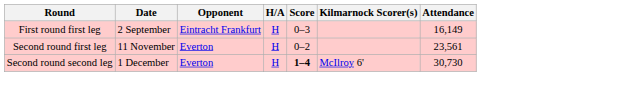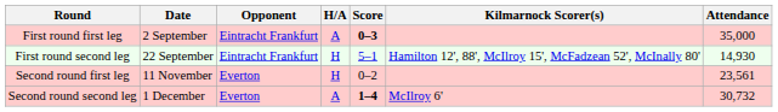 <table class="wikitable" style="text-align:center">
 <tr>
 <th>Round</th>
 <th>Date</th>
 <th>Opponent</th>
 <th>H/A</th>
 <th>Score</th>
 <th>Kilmarnock Scorer(s)</th>
 <th>Attendance</th>
 </tr>
 <tr bgcolor=#FFCCCC>
 <td>First round first leg</td>
 <td align=left>2 September</td>
 <td align=left> <a href='#'>Eintracht Frankfurt</a></td>
+<td><a href='#'>A</a></td>
+<td><strong>0–3</strong></td>
+<td align=left></td>
+<td>35,000</td>
+</tr>
+<tr bgcolor=#EEFFEE>
+<td>First round second leg</td>
+<td align=left>22 September</td>
+<td align=left> <a href='#'>Eintracht Frankfurt</a></td>
 <td><a href='#'>H</a></td>
-<td>0–3</td>
-<td align=left></td>
-<td>16,149</td>
+<td><a href='#'>5–1</a></td>
+<td align=left><a href='#'>Hamilton</a> 12', 88', <a href='#'>McIlroy</a> 15', <a href='#'>McFadzean</a> 52', <a href='#'>McInally</a> 80'</td>
+<td>14,930</td>
 </tr>
 <tr bgcolor=#FFCCCC>
 <td>Second round first leg</td>
 <td align=left>11 November</td>
 <td align=left> <a href='#'>Everton</a></td>
 <td><a href='#'>H</a></td>
 <td>0–2</td>
 <td align=left></td>
 <td>23,561</td>
 </tr>
 <tr bgcolor=#FFCCCC>
 <td>Second round second leg</td>
 <td align=left>1 December</td>
 <td align=left> <a href='#'>Everton</a></td>
-<td><a href='#'>H</a></td>
+<td><a href='#'>A</a></td>
 <td><strong>1–4</strong></td>
 <td align=left><a href='#'>McIlroy</a> 6'</td>
-<td>30,730</td>
+<td>30,732</td>
 </tr>
 </table>
